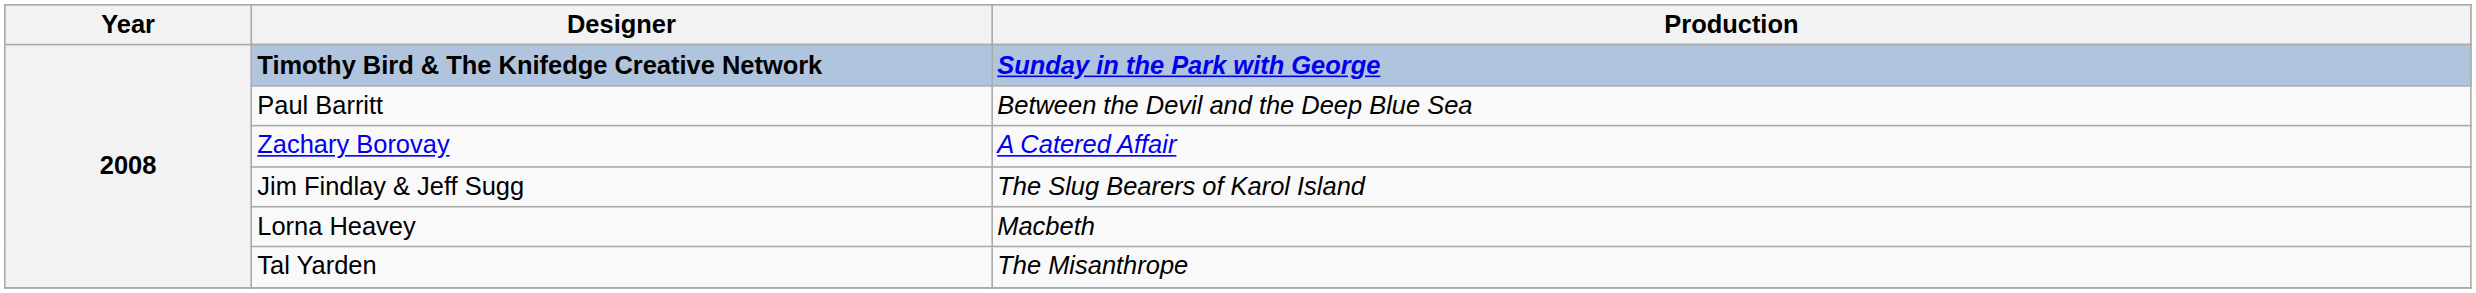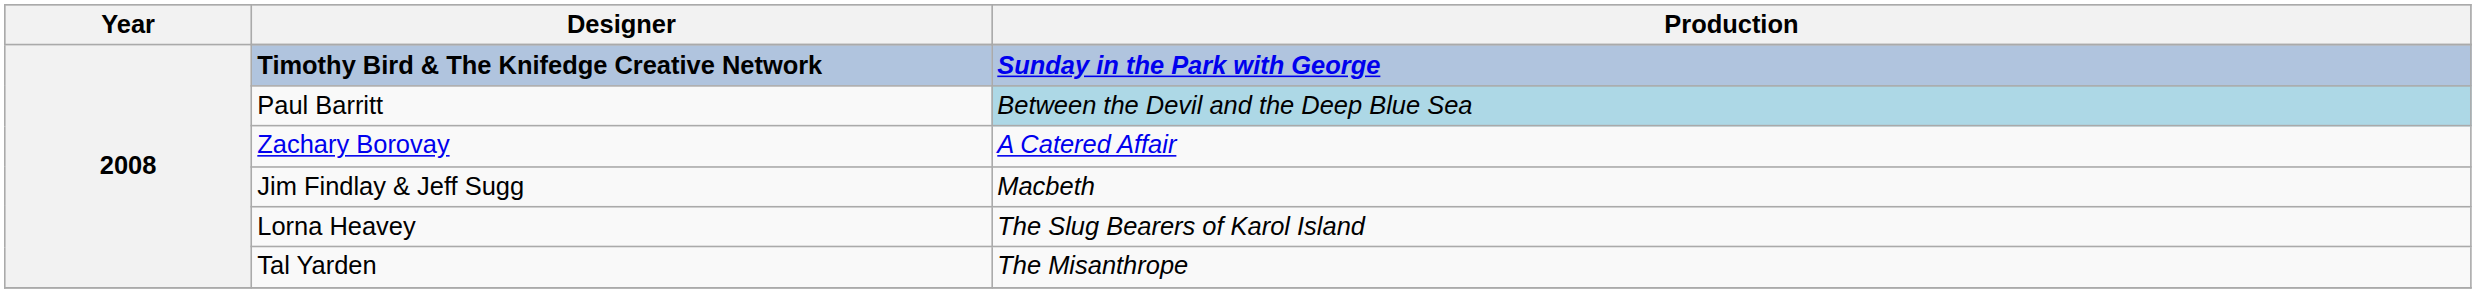 <table class="wikitable" style="width:98%;">
 <tr style="background:#bebebe;">
 <th style="width:10%;">Year</th>
 <th style="width:30%;">Designer</th>
 <th style="width:60%;">Production</th>
 </tr>
 <tr>
 <th rowspan="7">2008</th>
 </tr>
 <tr style="background:#B0C4DE">
 <td><strong>Timothy Bird & The Knifedge Creative Network</strong></td>
 <td><strong><em><a href='#'>Sunday in the Park with George</a></em></strong></td>
 </tr>
 <tr>
 <td>Paul Barritt</td>
-<td><em>Between the Devil and the Deep Blue Sea</em></td>
+<td style="background: lightblue;"><em>Between the Devil and the Deep Blue Sea</em></td>
 </tr>
 <tr>
 <td><a href='#'>Zachary Borovay</a></td>
 <td><em><a href='#'>A Catered Affair</a></em></td>
 </tr>
 <tr>
 <td>Jim Findlay & Jeff Sugg</td>
-<td><em>The Slug Bearers of Karol Island</em></td>
+<td><em>Macbeth</em></td>
 </tr>
 <tr>
 <td>Lorna Heavey</td>
-<td><em>Macbeth</em></td>
+<td><em>The Slug Bearers of Karol Island</em></td>
 </tr>
 <tr>
 <td>Tal Yarden</td>
 <td><em>The Misanthrope</em></td>
 </tr>
 <tr>
 </tr>
 </table>
